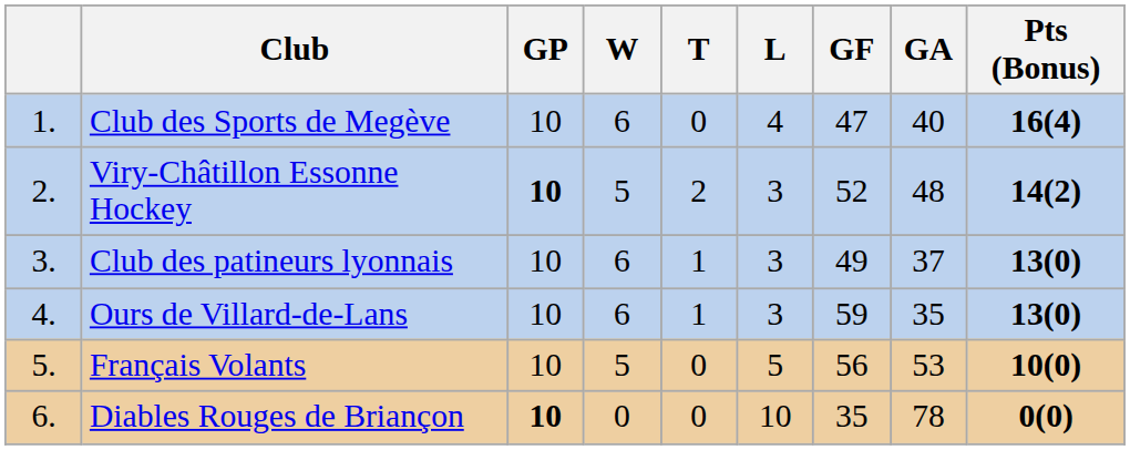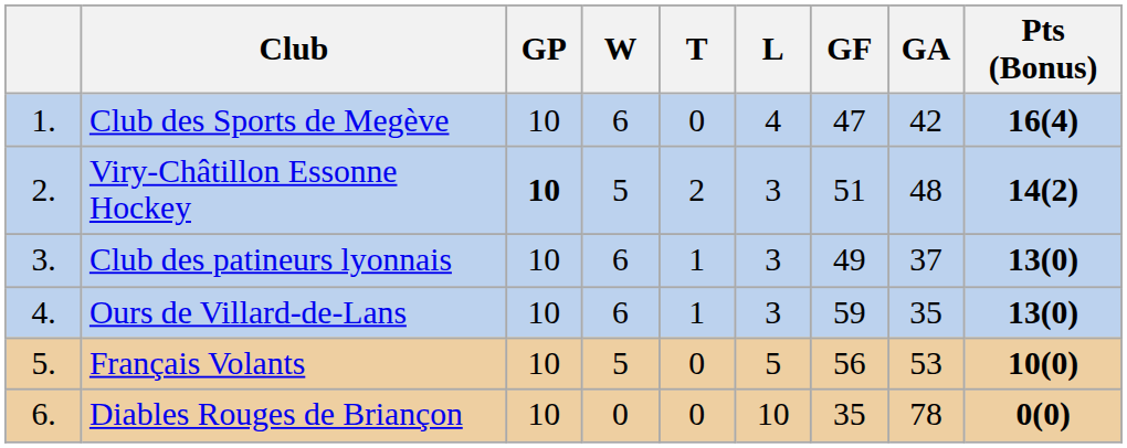 <table class="wikitable">
 <tr>
 <th width="30"></th>
 <th width="200">Club</th>
 <th width="30">GP</th>
 <th width="30">W</th>
 <th width="30">T</th>
 <th width="30">L</th>
 <th width="30">GF</th>
 <th width="30">GA</th>
 <th width="70">Pts (Bonus)</th>
 </tr>
 <tr bgcolor="#BCD2EE" align="center">
 <td>1.</td>
 <td align="left"><a href='#'>Club des Sports de Megève</a></td>
 <td>10</td>
 <td>6</td>
 <td>0</td>
 <td>4</td>
 <td>47</td>
-<td>40</td>
+<td>42</td>
 <td><strong>16(4)</strong></td>
 </tr>
 <tr bgcolor="#BCD2EE" align="center">
 <td>2.</td>
 <td align="left"><a href='#'>Viry-Châtillon Essonne Hockey</a></td>
 <td><strong>10</strong></td>
 <td>5</td>
 <td>2</td>
 <td>3</td>
-<td>52</td>
+<td>51</td>
 <td>48</td>
 <td><strong>14(2)</strong></td>
 </tr>
 <tr bgcolor="#BCD2EE" align="center">
 <td>3.</td>
 <td align="left"><a href='#'>Club des patineurs lyonnais</a></td>
 <td>10</td>
 <td>6</td>
 <td>1</td>
 <td>3</td>
 <td>49</td>
 <td>37</td>
 <td><strong>13(0)</strong></td>
 </tr>
 <tr bgcolor="#BCD2EE" align="center">
 <td>4.</td>
 <td align="left"><a href='#'>Ours de Villard-de-Lans</a></td>
 <td>10</td>
 <td>6</td>
 <td>1</td>
 <td>3</td>
 <td>59</td>
 <td>35</td>
 <td><strong>13(0)</strong></td>
 </tr>
 <tr bgcolor="#EECFA1" align="center">
 <td>5.</td>
 <td align="left"><a href='#'>Français Volants</a></td>
 <td>10</td>
 <td>5</td>
 <td>0</td>
 <td>5</td>
 <td>56</td>
 <td>53</td>
 <td><strong>10(0)</strong></td>
 </tr>
 <tr bgcolor="#EECFA1" align="center">
 <td>6.</td>
 <td align="left"><a href='#'>Diables Rouges de Briançon</a></td>
-<td><strong>10</strong></td>
+<td>10</td>
 <td>0</td>
 <td>0</td>
 <td>10</td>
 <td>35</td>
 <td>78</td>
 <td><strong>0(0)</strong></td>
 </tr>
 </table>
